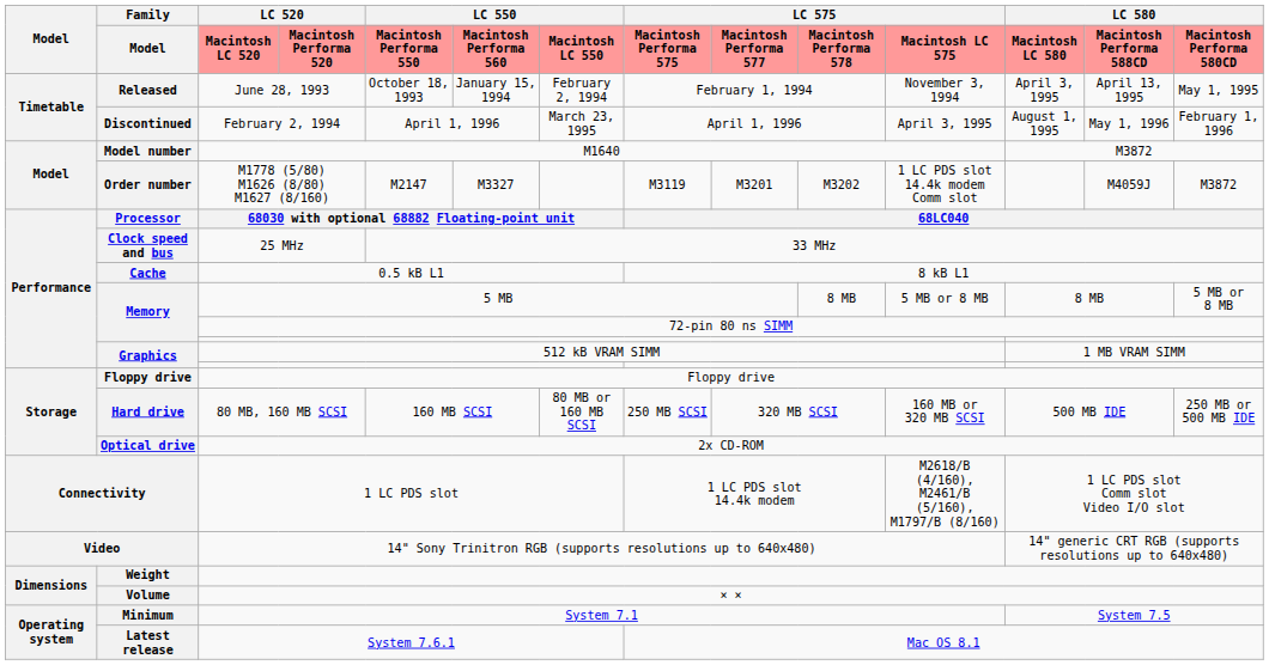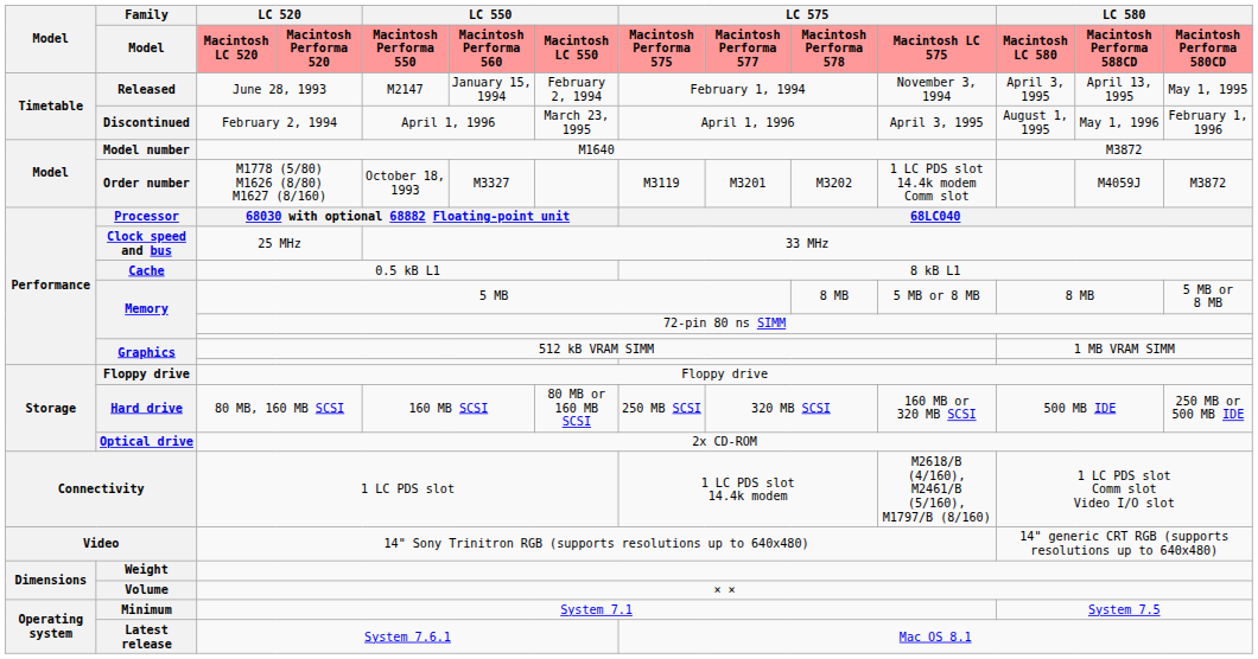 <table class="wikitable mw-collapsible" style="font-size:small; text-align:center">
 <tr>
 <th rowspan=2>Model</th>
 <th>Family</th>
 <th colspan=2>LC 520</th>
 <th colspan=3>LC 550</th>
 <th colspan=4>LC 575</th>
 <th colspan=3>LC 580</th>
 </tr>
 <tr>
 <th>Model</th>
 <th style="background:#FF9999">Macintosh LC 520</th>
 <th style="background:#FF9999">Macintosh Performa 520</th>
 <th style="background:#FF9999">Macintosh Performa 550</th>
 <th style="background:#FF9999">Macintosh Performa 560</th>
 <th style="background:#FF9999">Macintosh LC 550</th>
 <th style="background:#FF9999">Macintosh Performa 575</th>
 <th style="background:#FF9999">Macintosh Performa 577</th>
 <th style="background:#FF9999">Macintosh Performa 578</th>
 <th style="background:#FF9999">Macintosh LC 575</th>
 <th style="background:#FF9999">Macintosh LC 580</th>
 <th style="background:#FF9999">Macintosh Performa 588CD</th>
 <th style="background:#FF9999">Macintosh Performa 580CD</th>
 </tr>
 <tr>
 <th rowspan=2>Timetable</th>
 <th>Released</th>
 <td colspan=2>June 28, 1993</td>
-<td>October 18, 1993</td>
+<td>M2147</td>
 <td>January 15, 1994</td>
 <td>February 2, 1994</td>
 <td colspan=3>February 1, 1994</td>
 <td>November 3, 1994</td>
 <td>April 3, 1995</td>
 <td>April 13, 1995</td>
 <td>May 1, 1995</td>
 </tr>
 <tr>
 <th>Discontinued</th>
 <td colspan=2>February 2, 1994</td>
 <td colspan=2>April 1, 1996</td>
 <td>March 23, 1995</td>
 <td colspan=3>April 1, 1996</td>
 <td>April 3, 1995</td>
 <td>August 1, 1995</td>
 <td>May 1, 1996</td>
 <td>February 1, 1996</td>
 </tr>
 <tr>
 <th rowspan=2>Model</th>
 <th>Model number</th>
 <td colspan=9>M1640</td>
 <td colspan=3>M3872</td>
 </tr>
 <tr>
 <th>Order number</th>
 <td colspan=2>M1778 (5/80)<br>M1626 (8/80)<br>M1627 (8/160)</td>
-<td>M2147</td>
+<td>October 18, 1993</td>
 <td>M3327</td>
 <td></td>
 <td>M3119</td>
 <td>M3201</td>
 <td>M3202</td>
 <td>1 LC PDS slot<br>14.4k modem<br>Comm slot</td>
 <td></td>
 <td>M4059J</td>
 <td>M3872</td>
 </tr>
 <tr>
 <th rowspan=8>Performance</th>
 <th><a href='#'>Processor</a></th>
 <th colspan=5><a href='#'>68030</a> with optional <a href='#'>68882</a> <a href='#'>Floating-point unit</a></th>
 <th colspan=7><a href='#'>68LC040</a></th>
 </tr>
 <tr>
 <th><a href='#'>Clock speed</a> and <a href='#'>bus</a></th>
 <td colspan=2>25 MHz</td>
 <td colspan=10>33 MHz</td>
 </tr>
 <tr>
 <th><a href='#'>Cache</a></th>
 <td colspan=5>0.5 kB L1</td>
 <td colspan=7>8 kB L1</td>
 </tr>
 <tr>
 <th rowspan=3><a href='#'>Memory</a></th>
 <td colspan=7>5 MB</td>
 <td>8 MB</td>
 <td>5 MB or 8 MB</td>
 <td colspan=2>8 MB</td>
 <td>5 MB or 8 MB</td>
 </tr>
 <tr>
 <td colspan=12>72-pin 80 ns <a href='#'>SIMM</a></td>
 </tr>
 <tr>
 <td colspan=9></td>
 <td colspan=3></td>
 </tr>
 <tr>
 <th rowspan=2><a href='#'>Graphics</a></th>
 <td colspan=9>512 kB VRAM SIMM</td>
 <td colspan=3>1 MB VRAM SIMM</td>
 </tr>
 <tr>
 <td colspan=5></td>
 <td colspan=4></td>
 <td colspan=3></td>
 </tr>
 <tr>
 <th rowspan=3>Storage</th>
 <th>Floppy drive</th>
 <td colspan=12>Floppy drive</td>
 </tr>
 <tr>
 <th><a href='#'>Hard drive</a></th>
 <td colspan=2>80 MB, 160 MB <a href='#'>SCSI</a></td>
 <td colspan=2>160 MB <a href='#'>SCSI</a></td>
 <td>80 MB or 160 MB <a href='#'>SCSI</a></td>
 <td>250 MB <a href='#'>SCSI</a></td>
 <td colspan=2>320 MB <a href='#'>SCSI</a></td>
 <td>160 MB or 320 MB <a href='#'>SCSI</a></td>
 <td colspan=2>500 MB <a href='#'>IDE</a></td>
 <td>250 MB or 500 MB <a href='#'>IDE</a></td>
 </tr>
 <tr>
 <th><a href='#'>Optical drive</a></th>
 <td colspan=12>2x CD-ROM</td>
 </tr>
 <tr>
 <th colspan=2>Connectivity</th>
 <td colspan=5>1 LC PDS slot</td>
 <td colspan=3>1 LC PDS slot<br>14.4k modem</td>
 <td>M2618/B (4/160), M2461/B (5/160), M1797/B (8/160)</td>
 <td colspan=3>1 LC PDS slot<br>Comm slot<br>Video I/O slot</td>
 </tr>
 <tr>
 <th colspan=2>Video</th>
 <td colspan=9>14" Sony Trinitron RGB (supports resolutions up to 640x480)</td>
 <td colspan=3>14" generic CRT RGB (supports resolutions up to 640x480)</td>
 </tr>
 <tr>
 <th rowspan=2>Dimensions</th>
 <th>Weight</th>
 <td colspan=12></td>
 </tr>
 <tr>
 <th>Volume</th>
 <td colspan=12> ×  × </td>
 </tr>
 <tr>
 <th rowspan=2>Operating system</th>
 <th>Minimum</th>
 <td colspan=9><a href='#'>System 7.1</a></td>
 <td colspan=3><a href='#'>System 7.5</a></td>
 </tr>
 <tr>
 <th>Latest release</th>
 <td colspan=5><a href='#'>System 7.6.1</a></td>
 <td colspan=7><a href='#'>Mac OS 8.1</a></td>
 </tr>
 </table>
